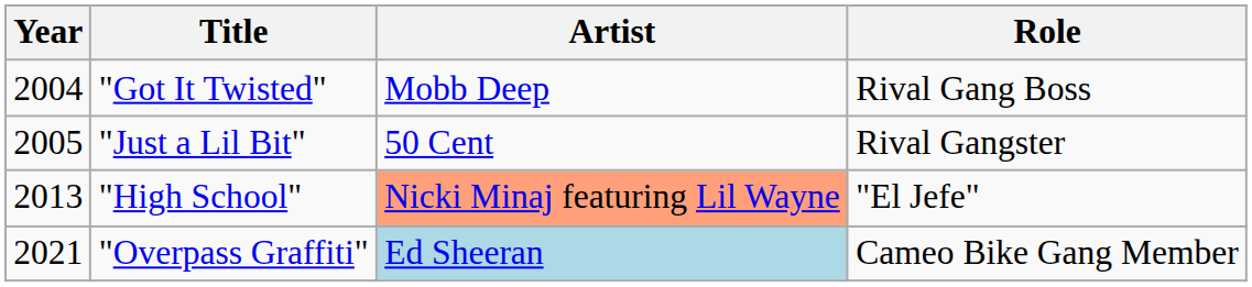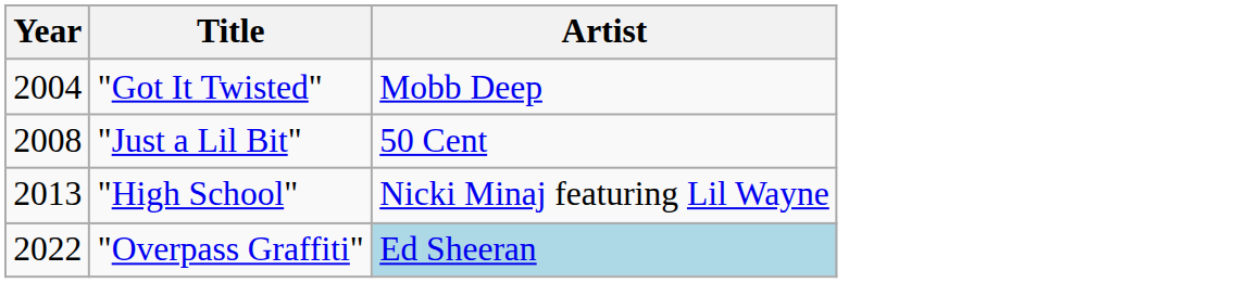 <table class="wikitable">
 <tr>
 <th>Year</th>
 <th>Title</th>
 <th>Artist</th>
-<th>Role</th>
 </tr>
 <tr>
 <td>2004</td>
 <td>"<a href='#'>Got It Twisted</a>"</td>
 <td><a href='#'>Mobb Deep</a></td>
-<td>Rival Gang Boss</td>
 </tr>
 <tr>
-<td>2005</td>
+<td>2008</td>
 <td>"<a href='#'>Just a Lil Bit</a>"</td>
 <td><a href='#'>50 Cent</a></td>
-<td>Rival Gangster</td>
 </tr>
 <tr>
 <td>2013</td>
 <td>"<a href='#'>High School</a>"</td>
-<td style="background: lightsalmon;"><a href='#'>Nicki Minaj</a> featuring <a href='#'>Lil Wayne</a></td>
-<td>"El Jefe"</td>
+<td><a href='#'>Nicki Minaj</a> featuring <a href='#'>Lil Wayne</a></td>
 </tr>
 <tr>
-<td>2021</td>
+<td>2022</td>
 <td>"<a href='#'>Overpass Graffiti</a>"</td>
 <td style="background: lightblue;"><a href='#'>Ed Sheeran</a></td>
-<td>Cameo Bike Gang Member</td>
 </tr>
 </table>
